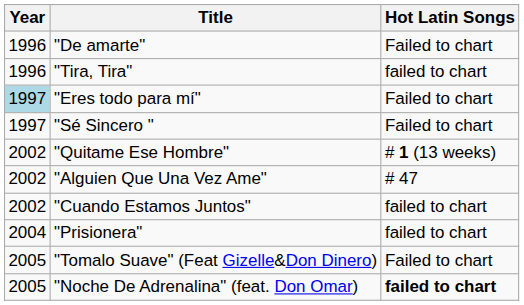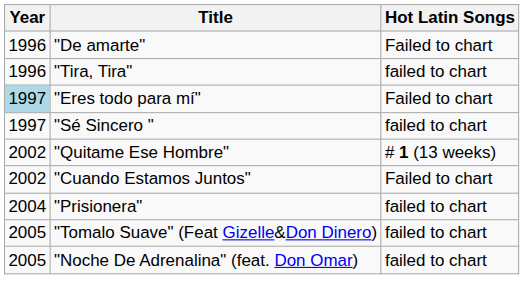 <table class="wikitable">
 <tr>
 <th><strong>Year</strong></th>
 <th><strong>Title</strong></th>
 <th><strong>Hot Latin Songs</strong></th>
 </tr>
 <tr>
 <td>1996</td>
 <td>"De amarte"</td>
 <td>Failed to chart</td>
 </tr>
 <tr>
 <td>1996</td>
 <td>"Tira, Tira"</td>
 <td>failed to chart</td>
 </tr>
 <tr>
 <td style="background: lightblue;">1997</td>
 <td>"Eres todo para mí"</td>
 <td>Failed to chart</td>
 </tr>
 <tr>
 <td>1997</td>
 <td>"Sé Sincero "</td>
-<td>Failed to chart</td>
+<td>failed to chart</td>
 </tr>
 <tr>
 <td>2002</td>
 <td>"Quitame Ese Hombre"</td>
 <td># <strong>1</strong> (13 weeks)</td>
 </tr>
 <tr>
 <td>2002</td>
-<td>"Alguien Que Una Vez Ame"</td>
-<td># 47</td>
-</tr>
-<tr>
-<td>2002</td>
 <td>"Cuando Estamos Juntos"</td>
-<td>failed to chart</td>
+<td>Failed to chart</td>
 </tr>
 <tr>
 <td>2004</td>
 <td>"Prisionera"</td>
 <td>failed to chart</td>
 </tr>
 <tr>
 <td>2005</td>
 <td>"Tomalo Suave" (Feat <a href='#'>Gizelle</a>&<a href='#'>Don Dinero</a>)</td>
-<td>Failed to chart</td>
+<td>failed to chart</td>
 </tr>
 <tr>
 <td>2005</td>
 <td>"Noche De Adrenalina" (feat. <a href='#'>Don Omar</a>)</td>
-<td><strong>failed to chart</strong></td>
+<td>failed to chart</td>
 </tr>
 </table>
